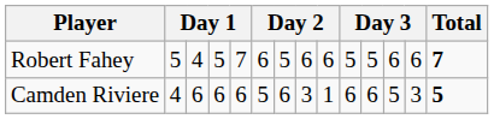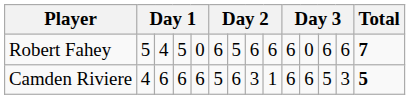 <table class="wikitable">
 <tr>
 <th>Player</th>
 <th colspan="4">Day 1</th>
 <th colspan="4">Day 2</th>
 <th colspan="4">Day 3</th>
 <th>Total</th>
 </tr>
 <tr>
 <td> Robert Fahey</td>
 <td>5</td>
 <td>4</td>
 <td>5</td>
-<td>7</td>
+<td>0</td>
 <td>6</td>
 <td>5</td>
 <td>6</td>
 <td>6</td>
-<td>5</td>
-<td>5</td>
+<td>6</td>
+<td>0</td>
 <td>6</td>
 <td>6</td>
 <td><strong>7</strong></td>
 </tr>
 <tr>
 <td> Camden Riviere</td>
 <td>4</td>
 <td>6</td>
 <td>6</td>
 <td>6</td>
 <td>5</td>
 <td>6</td>
 <td>3</td>
 <td>1</td>
 <td>6</td>
 <td>6</td>
 <td>5</td>
 <td>3</td>
 <td><strong>5</strong></td>
 </tr>
 </table>
